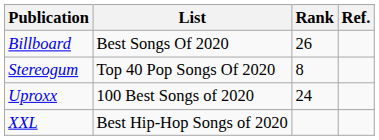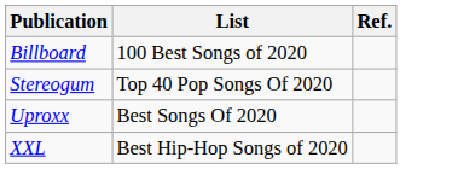 <table class="wikitable">
 <tr>
 <th>Publication</th>
 <th>List</th>
-<th>Rank</th>
 <th>Ref.</th>
 </tr>
 <tr>
 <td><a href='#'><em>Billboard</em></a></td>
-<td>Best Songs Of 2020</td>
-<td>26</td>
+<td>100 Best Songs of 2020</td>
 <td></td>
 </tr>
 <tr>
 <td><em><a href='#'>Stereogum</a></em></td>
 <td>Top 40 Pop Songs Of 2020</td>
-<td>8</td>
 <td></td>
 </tr>
 <tr>
 <td><em><a href='#'>Uproxx</a></em></td>
-<td>100 Best Songs of 2020</td>
-<td>24</td>
+<td>Best Songs Of 2020</td>
 <td></td>
 </tr>
 <tr>
 <td><a href='#'><em>XXL</em></a></td>
 <td>Best Hip-Hop Songs of 2020</td>
 <td></td>
-<td></td>
 </tr>
 </table>
